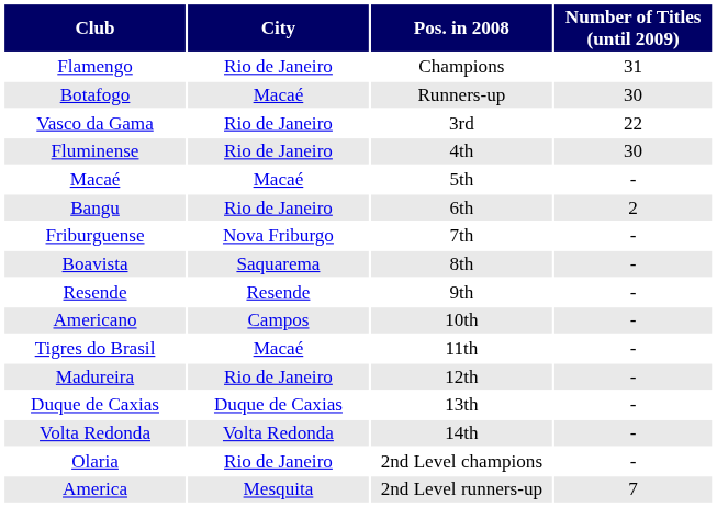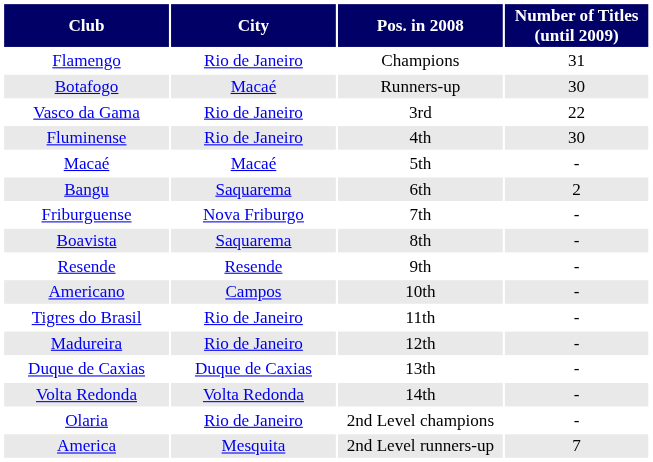 <table border="0,75" cellpadding="2" style="text-align: center;">
 <tr>
 <th style="background: #006; color: #fff;width:150px">Club</th>
 <th style="background: #006; color: #fff;width:150px">City</th>
 <th style="background: #006; color: #fff;width:150px">Pos. in 2008</th>
 <th style="background: #006; color: #fff;width:130px">Number of Titles (until 2009)</th>
 </tr>
 <tr style="background:white; color:black">
 <td><a href='#'>Flamengo</a></td>
 <td><a href='#'>Rio de Janeiro</a></td>
 <td>Champions</td>
 <td>31</td>
 </tr>
 <tr style="background:#e9e9e9; color:black">
 <td><a href='#'>Botafogo</a></td>
 <td><a href='#'>Macaé</a></td>
 <td>Runners-up</td>
 <td>30</td>
 </tr>
 <tr style="background:white; color:black">
 <td><a href='#'>Vasco da Gama</a></td>
 <td><a href='#'>Rio de Janeiro</a></td>
 <td>3rd</td>
 <td>22</td>
 </tr>
 <tr style="background:#e9e9e9; color:black">
 <td><a href='#'>Fluminense</a></td>
 <td><a href='#'>Rio de Janeiro</a></td>
 <td>4th</td>
 <td>30</td>
 </tr>
 <tr style="background:white; color:black">
 <td><a href='#'>Macaé</a></td>
 <td><a href='#'>Macaé</a></td>
 <td>5th</td>
 <td>-</td>
 </tr>
 <tr style="background:#e9e9e9; color:black">
 <td><a href='#'>Bangu</a></td>
-<td><a href='#'>Rio de Janeiro</a></td>
+<td><a href='#'>Saquarema</a></td>
 <td>6th</td>
 <td>2</td>
 </tr>
 <tr style="background:white; color:black">
 <td><a href='#'>Friburguense</a></td>
 <td><a href='#'>Nova Friburgo</a></td>
 <td>7th</td>
 <td>-</td>
 </tr>
 <tr style="background:#e9e9e9; color:black">
 <td><a href='#'>Boavista</a></td>
 <td><a href='#'>Saquarema</a></td>
 <td>8th</td>
 <td>-</td>
 </tr>
 <tr style="background:white; color:black">
 <td><a href='#'>Resende</a></td>
 <td><a href='#'>Resende</a></td>
 <td>9th</td>
 <td>-</td>
 </tr>
 <tr style="background:#e9e9e9; color:black">
 <td><a href='#'>Americano</a></td>
 <td><a href='#'>Campos</a></td>
 <td>10th</td>
 <td>-</td>
 </tr>
 <tr style="background:white; color:black">
 <td><a href='#'>Tigres do Brasil</a></td>
-<td><a href='#'>Macaé</a></td>
+<td><a href='#'>Rio de Janeiro</a></td>
 <td>11th</td>
 <td>-</td>
 </tr>
 <tr style="background:#e9e9e9; color:black">
 <td><a href='#'>Madureira</a></td>
 <td><a href='#'>Rio de Janeiro</a></td>
 <td>12th</td>
 <td>-</td>
 </tr>
 <tr style="background:white; color:black">
 <td><a href='#'>Duque de Caxias</a></td>
 <td><a href='#'>Duque de Caxias</a></td>
 <td>13th</td>
 <td>-</td>
 </tr>
 <tr style="background:#e9e9e9; color:black">
 <td><a href='#'>Volta Redonda</a></td>
 <td><a href='#'>Volta Redonda</a></td>
 <td>14th</td>
 <td>-</td>
 </tr>
 <tr style="background:white; color:black">
 <td><a href='#'>Olaria</a></td>
 <td><a href='#'>Rio de Janeiro</a></td>
 <td>2nd Level champions</td>
 <td>-</td>
 </tr>
 <tr style="background:#e9e9e9; color:black">
 <td><a href='#'>America</a></td>
 <td><a href='#'>Mesquita</a></td>
 <td>2nd Level runners-up</td>
 <td>7</td>
 </tr>
 </table>
